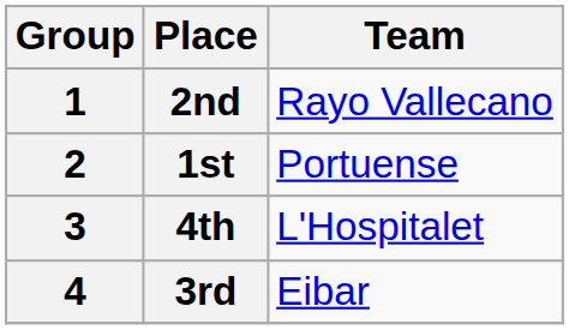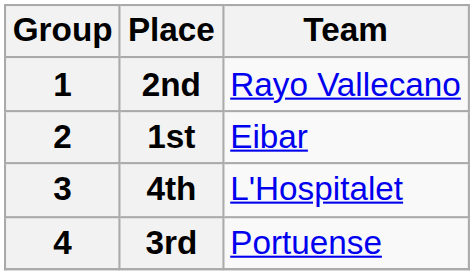 <table class="wikitable">
 <tr>
 <th>Group</th>
 <th>Place</th>
 <th>Team</th>
 </tr>
 <tr>
 <th>1</th>
 <th>2nd</th>
 <td><a href='#'>Rayo Vallecano</a></td>
 </tr>
 <tr>
 <th>2</th>
 <th>1st</th>
-<td><a href='#'>Portuense</a></td>
+<td><a href='#'>Eibar</a></td>
 </tr>
 <tr>
 <th>3</th>
 <th>4th</th>
 <td><a href='#'>L'Hospitalet</a></td>
 </tr>
 <tr>
 <th>4</th>
 <th>3rd</th>
-<td><a href='#'>Eibar</a></td>
+<td><a href='#'>Portuense</a></td>
 </tr>
 <tr>
 </tr>
 </table>
